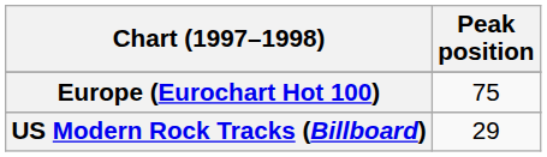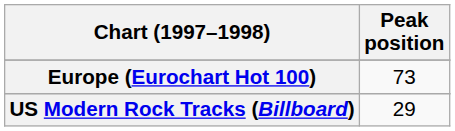 <table class="wikitable sortable plainrowheaders" style="text-align:center">
 <tr>
 <th>Chart (1997–1998)</th>
 <th>Peak<br>position</th>
 </tr>
 <tr>
 </tr>
 <tr>
 <th scope="row">Europe (<a href='#'>Eurochart Hot 100</a>)</th>
-<td>75</td>
+<td>73</td>
 </tr>
 <tr>
 </tr>
 <tr>
 </tr>
 <tr>
 </tr>
 <tr>
 <th scope="row">US <a href='#'>Modern Rock Tracks</a> (<em><a href='#'>Billboard</a></em>)</th>
 <td>29</td>
 </tr>
 </table>
